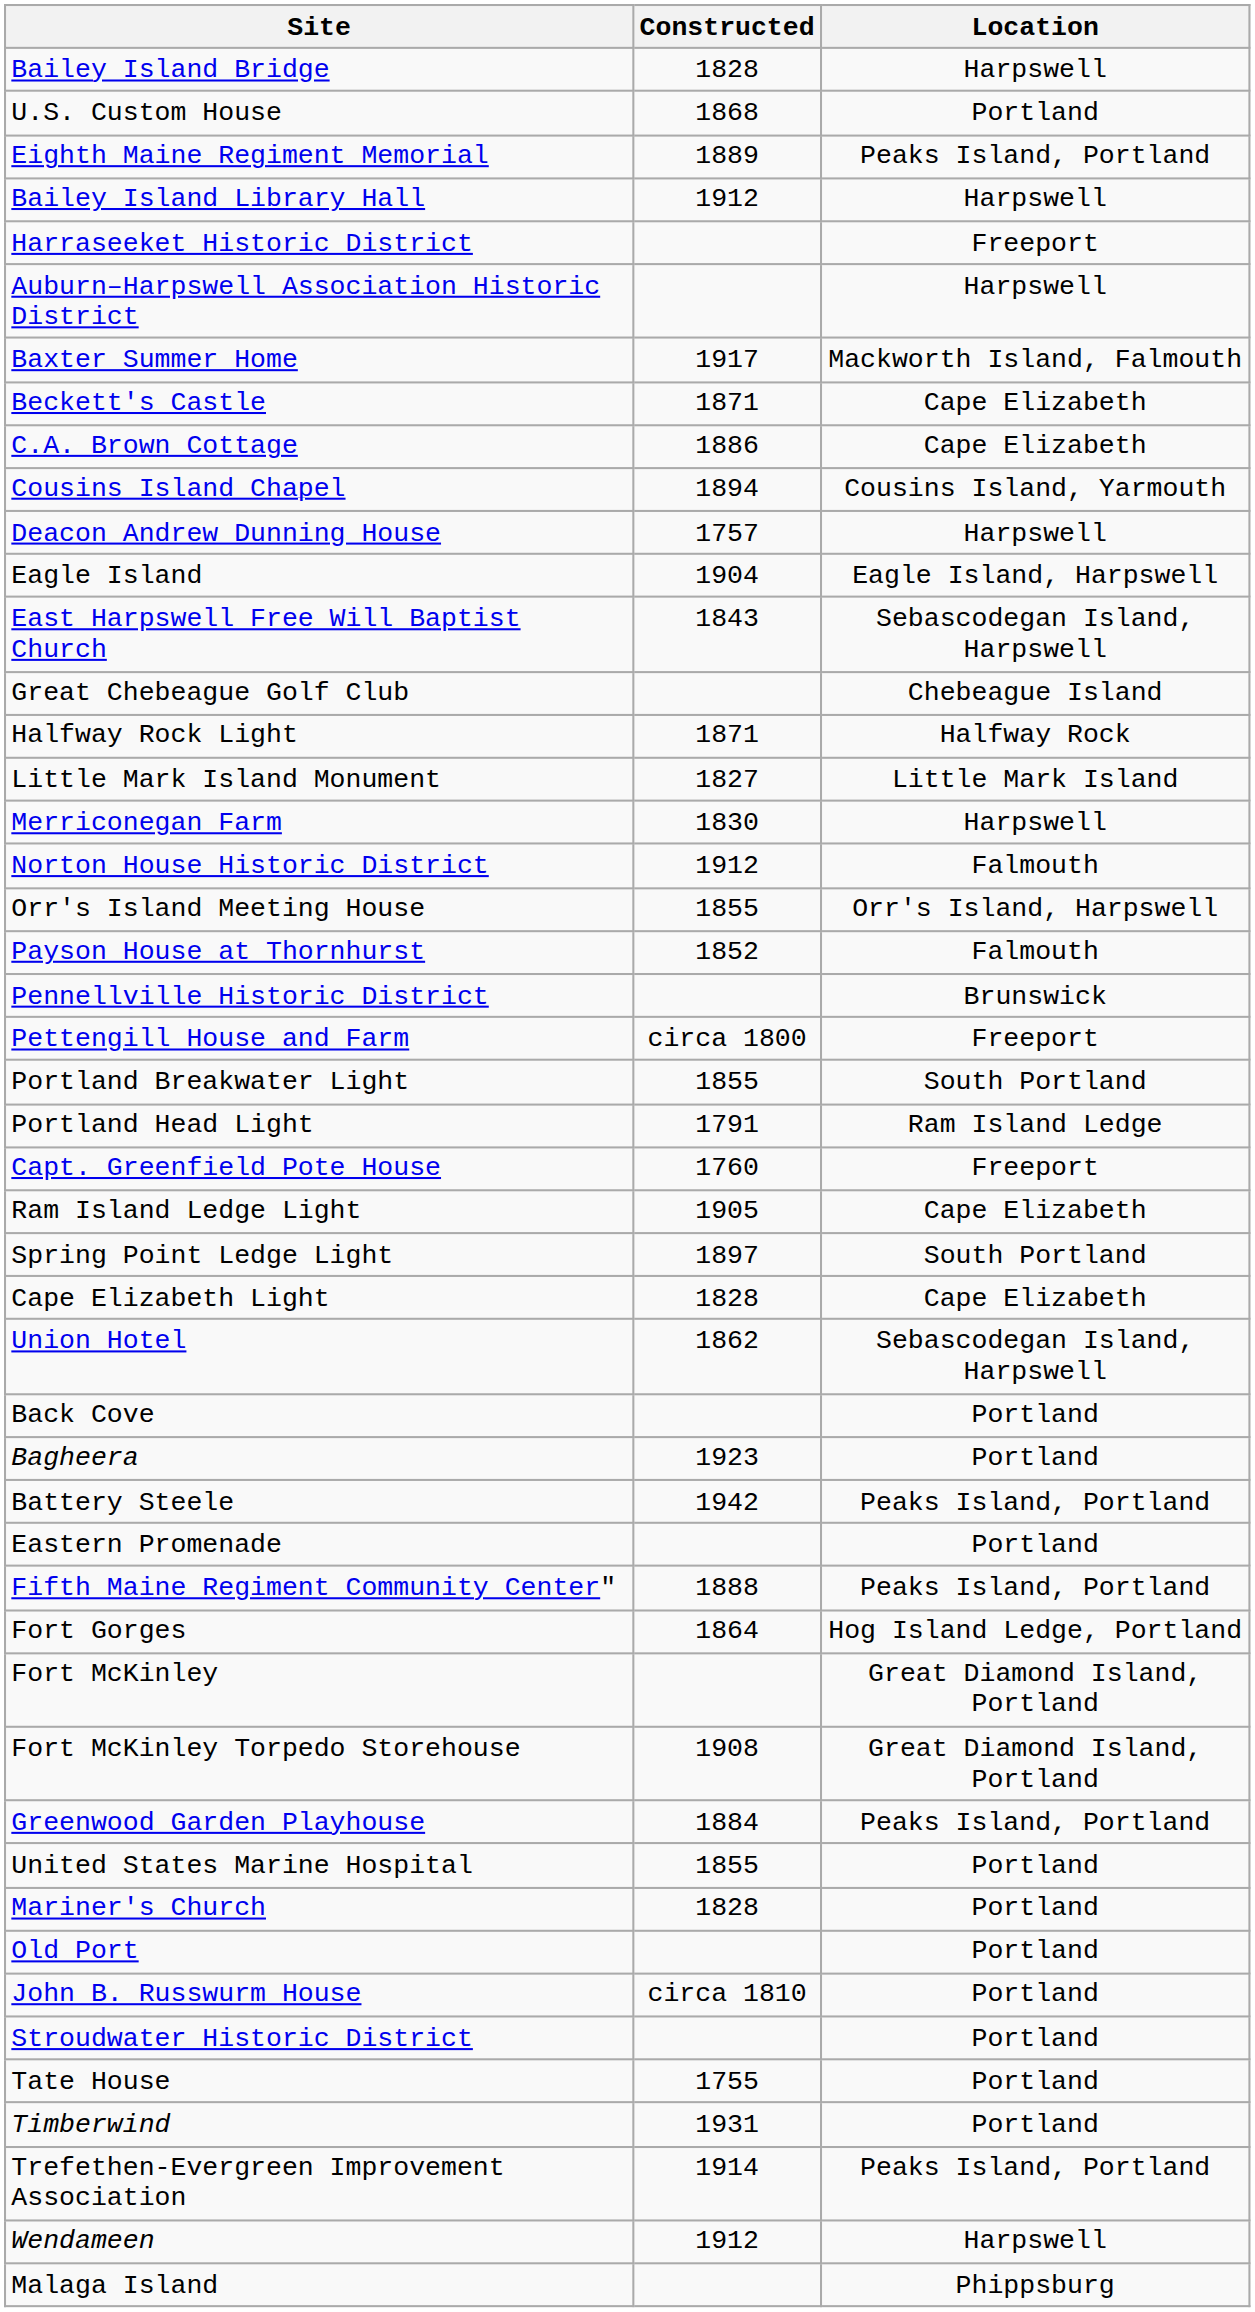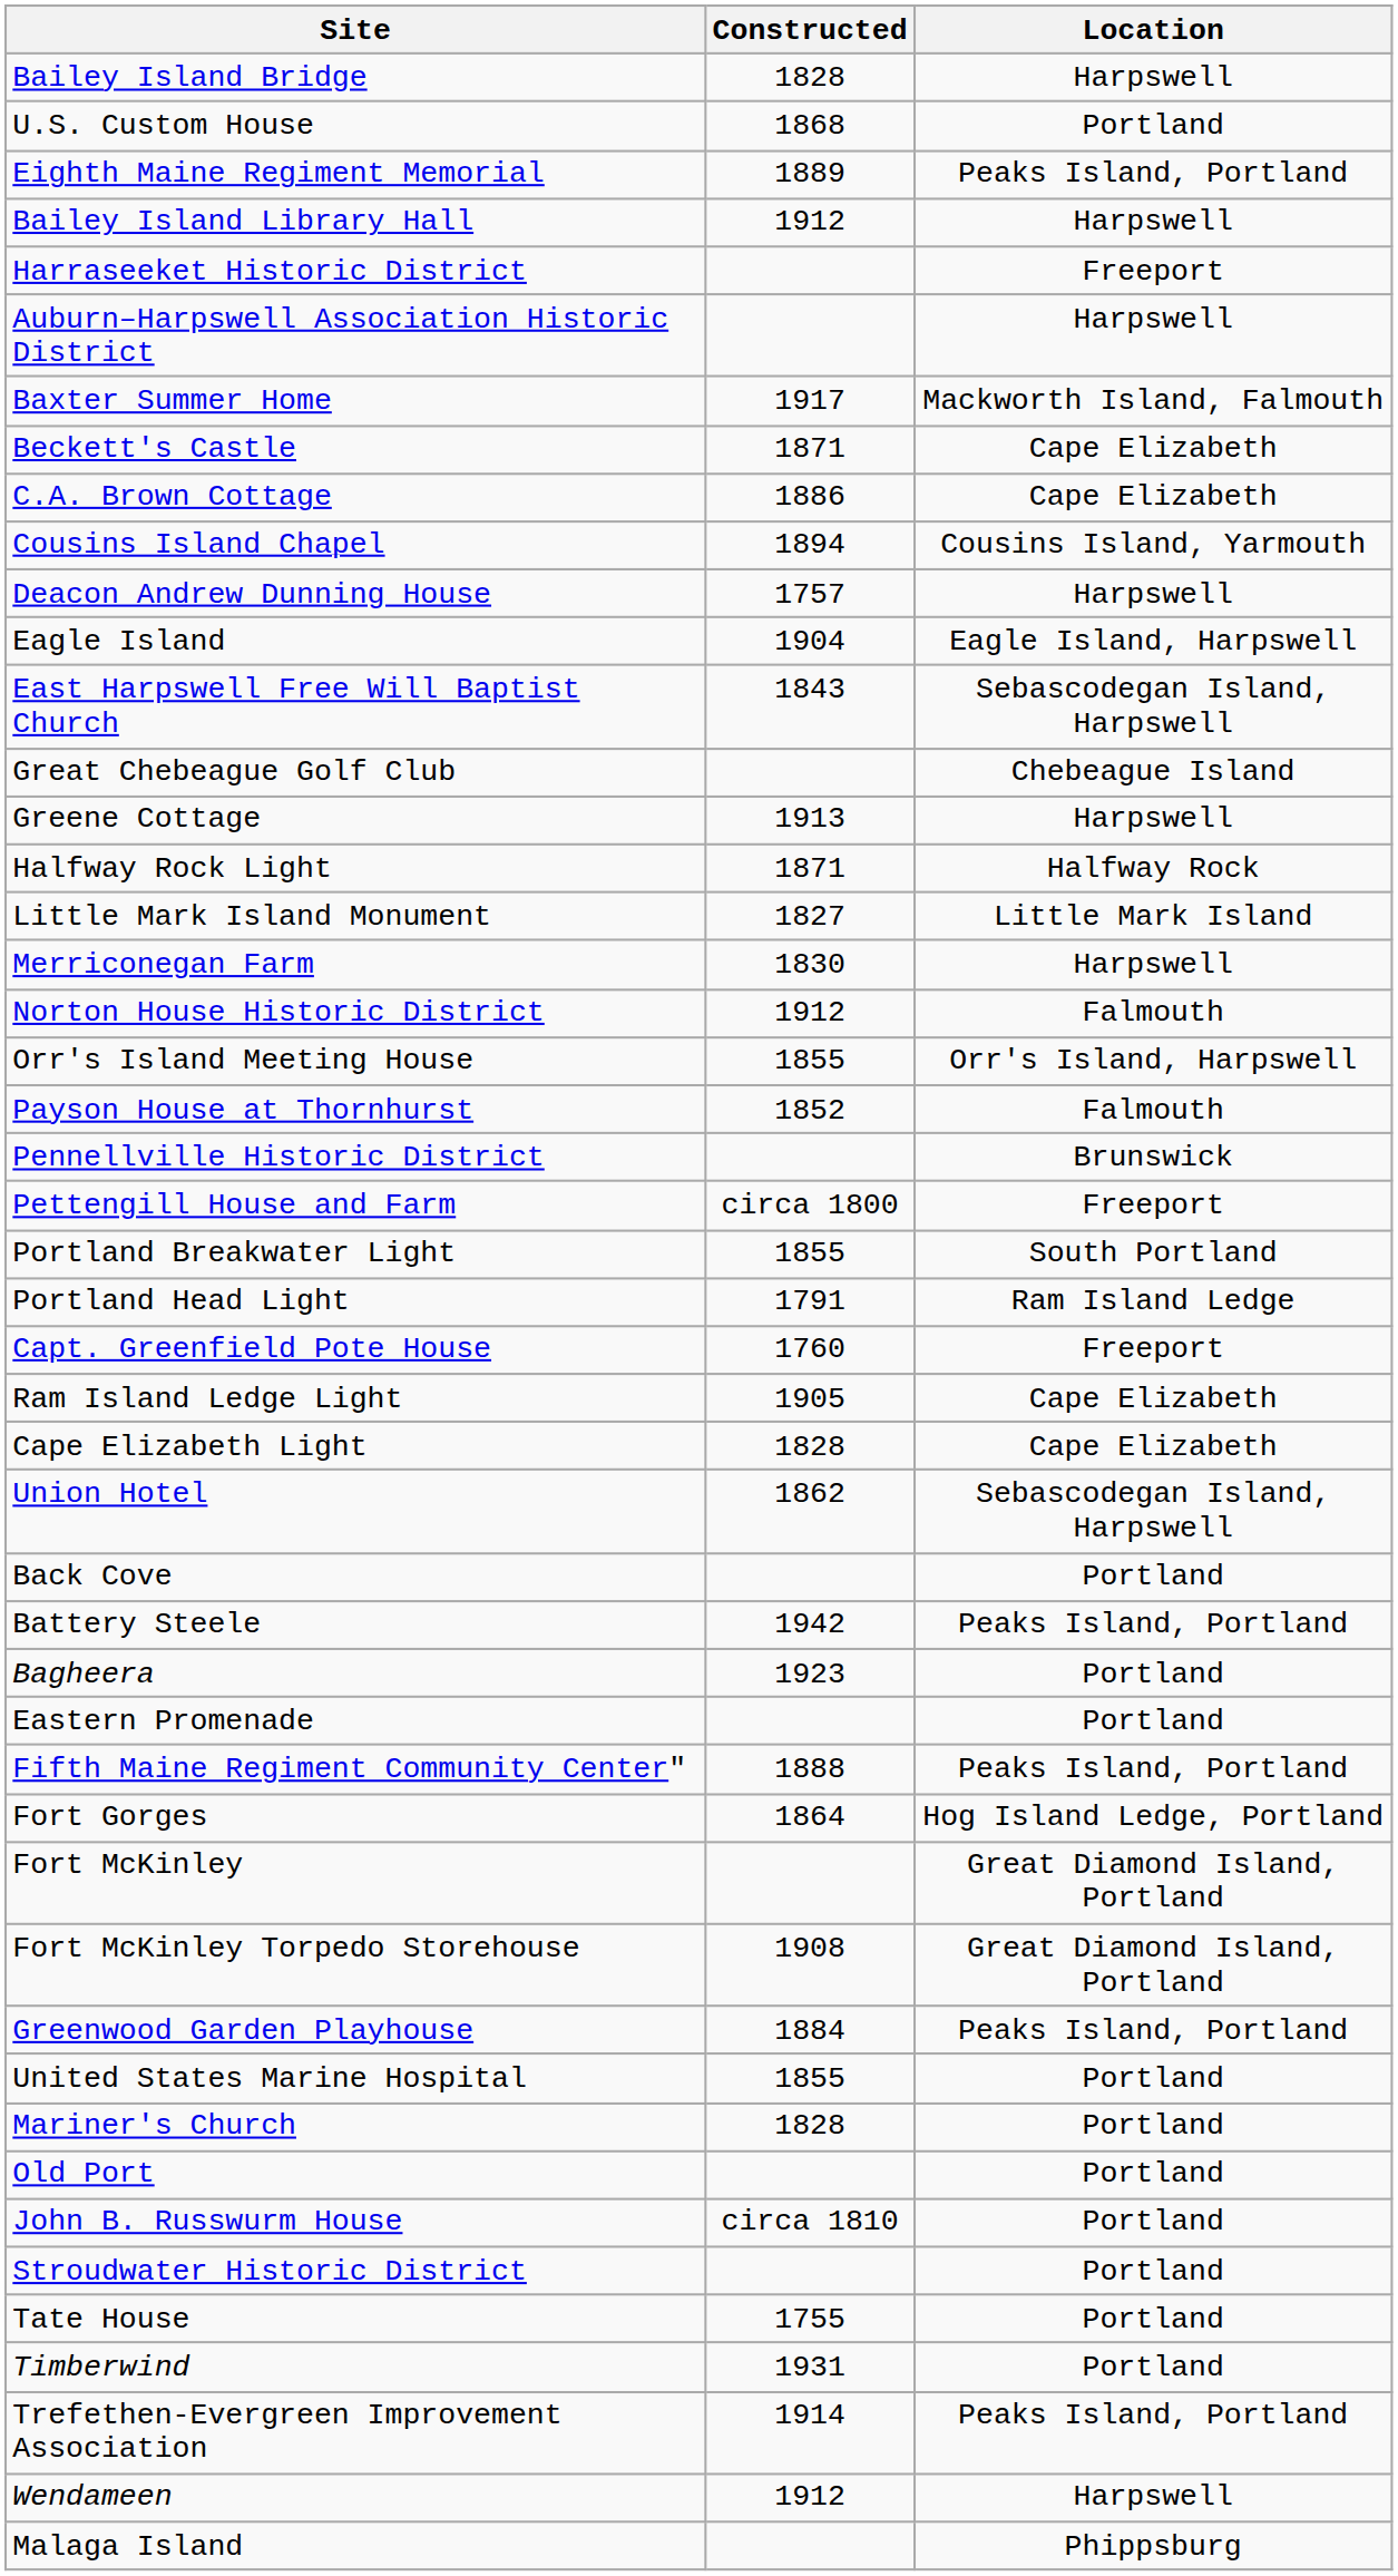 <table class="wikitable sortable">
 <tr>
 <th width="*">Site</th>
 <th width="*">Constructed</th>
 <th width="*">Location</th>
 </tr>
 <tr valign="top">
 <td><a href='#'>Bailey Island Bridge</a></td>
 <td align="center">1828</td>
 <td align="center">Harpswell</td>
 </tr>
 <tr valign="top">
 <td>U.S. Custom House</td>
 <td align="center">1868</td>
 <td align="center">Portland</td>
 </tr>
 <tr valign="top">
 <td><a href='#'>Eighth Maine Regiment Memorial</a></td>
 <td align="center">1889</td>
 <td align="center">Peaks Island, Portland</td>
 </tr>
 <tr valign="top">
 <td><a href='#'>Bailey Island Library Hall</a></td>
 <td align="center">1912</td>
 <td align="center">Harpswell</td>
 </tr>
 <tr valign="top">
 <td><a href='#'>Harraseeket Historic District</a></td>
 <td align="center"></td>
 <td align="center">Freeport</td>
 </tr>
 <tr valign="top">
 <td><a href='#'>Auburn–Harpswell Association Historic District</a></td>
 <td align="center"></td>
 <td align="center">Harpswell</td>
 </tr>
 <tr valign="top">
 <td><a href='#'>Baxter Summer Home</a></td>
 <td align="center">1917</td>
 <td align="center">Mackworth Island, Falmouth</td>
 </tr>
 <tr valign="top">
 <td><a href='#'>Beckett's Castle</a></td>
 <td align="center">1871</td>
 <td align="center">Cape Elizabeth</td>
 </tr>
 <tr valign="top">
 <td><a href='#'>C.A. Brown Cottage</a></td>
 <td align="center">1886</td>
 <td align="center">Cape Elizabeth</td>
 </tr>
 <tr valign="top">
 <td><a href='#'>Cousins Island Chapel</a></td>
 <td align="center">1894</td>
 <td align="center">Cousins Island, Yarmouth</td>
 </tr>
 <tr valign="top">
 <td><a href='#'>Deacon Andrew Dunning House</a></td>
 <td align="center">1757</td>
 <td align="center">Harpswell</td>
 </tr>
 <tr valign="top">
 <td>Eagle Island</td>
 <td align="center">1904</td>
 <td align="center">Eagle Island, Harpswell</td>
 </tr>
 <tr valign="top">
 <td><a href='#'>East Harpswell Free Will Baptist Church</a></td>
 <td align="center">1843</td>
 <td align="center">Sebascodegan Island, Harpswell</td>
 </tr>
 <tr valign="top">
 <td>Great Chebeague Golf Club</td>
 <td align="center"></td>
 <td align="center">Chebeague Island</td>
 </tr>
 <tr valign="top">
+<td>Greene Cottage</td>
+<td align="center">1913</td>
+<td align="center">Harpswell</td>
+</tr>
+<tr valign="top">
 <td>Halfway Rock Light</td>
 <td align="center">1871</td>
 <td align="center">Halfway Rock</td>
 </tr>
 <tr valign="top">
 <td>Little Mark Island Monument</td>
 <td align="center">1827</td>
 <td align="center">Little Mark Island</td>
 </tr>
 <tr valign="top">
 <td><a href='#'>Merriconegan Farm</a></td>
 <td align="center">1830</td>
 <td align="center">Harpswell</td>
 </tr>
 <tr valign="top">
 <td><a href='#'>Norton House Historic District</a></td>
 <td align="center">1912</td>
 <td align="center">Falmouth</td>
 </tr>
 <tr valign="top">
 <td>Orr's Island Meeting House</td>
 <td align="center">1855</td>
 <td align="center">Orr's Island, Harpswell</td>
 </tr>
 <tr valign="top">
 <td><a href='#'>Payson House at Thornhurst</a></td>
 <td align="center">1852</td>
 <td align="center">Falmouth</td>
 </tr>
 <tr valign="top">
 <td><a href='#'>Pennellville Historic District</a></td>
 <td align="center"></td>
 <td align="center">Brunswick</td>
 </tr>
 <tr valign="top">
 <td><a href='#'>Pettengill House and Farm</a></td>
 <td align="center">circa 1800</td>
 <td align="center">Freeport</td>
 </tr>
 <tr valign="top">
 <td>Portland Breakwater Light</td>
 <td align="center">1855</td>
 <td align="center">South Portland</td>
 </tr>
 <tr valign="top">
 <td>Portland Head Light</td>
 <td align="center">1791</td>
 <td align="center">Ram Island Ledge</td>
 </tr>
 <tr valign="top">
 <td><a href='#'>Capt. Greenfield Pote House</a></td>
 <td align="center">1760</td>
 <td align="center">Freeport</td>
 </tr>
 <tr valign="top">
 <td>Ram Island Ledge Light</td>
 <td align="center">1905</td>
 <td align="center">Cape Elizabeth</td>
 </tr>
 <tr valign="top">
-<td>Spring Point Ledge Light</td>
-<td align="center">1897</td>
-<td align="center">South Portland</td>
-</tr>
-<tr valign="top">
 <td>Cape Elizabeth Light</td>
 <td align="center">1828</td>
 <td align="center">Cape Elizabeth</td>
 </tr>
 <tr valign="top">
 <td><a href='#'>Union Hotel</a></td>
 <td align="center">1862</td>
 <td align="center">Sebascodegan Island, Harpswell</td>
 </tr>
 <tr valign="top">
 <td>Back Cove</td>
 <td align="center"></td>
 <td align="center">Portland</td>
 </tr>
 <tr valign="top">
+<td>Battery Steele</td>
+<td align="center">1942</td>
+<td align="center">Peaks Island, Portland</td>
+</tr>
+<tr valign="top">
 <td><em>Bagheera</em></td>
 <td align="center">1923</td>
 <td align="center">Portland</td>
-</tr>
-<tr valign="top">
-<td>Battery Steele</td>
-<td align="center">1942</td>
-<td align="center">Peaks Island, Portland</td>
 </tr>
 <tr valign="top">
 <td>Eastern Promenade</td>
 <td align="center"></td>
 <td align="center">Portland</td>
 </tr>
 <tr valign="top">
 <td><a href='#'>Fifth Maine Regiment Community Center</a>"</td>
 <td align="center">1888</td>
 <td align="center">Peaks Island, Portland</td>
 </tr>
 <tr valign="top">
 <td>Fort Gorges</td>
 <td align="center">1864</td>
 <td align="center">Hog Island Ledge, Portland</td>
 </tr>
 <tr valign="top">
 <td>Fort McKinley</td>
 <td align="center"></td>
 <td align="center">Great Diamond Island, Portland</td>
 </tr>
 <tr valign="top">
 <td>Fort McKinley Torpedo Storehouse</td>
 <td align="center">1908</td>
 <td align="center">Great Diamond Island, Portland</td>
 </tr>
 <tr valign="top">
 <td><a href='#'>Greenwood Garden Playhouse</a></td>
 <td align="center">1884</td>
 <td align="center">Peaks Island, Portland</td>
 </tr>
 <tr valign="top">
 <td>United States Marine Hospital</td>
 <td align="center">1855</td>
 <td align="center">Portland</td>
 </tr>
 <tr valign="top">
 <td><a href='#'>Mariner's Church</a></td>
 <td align="center">1828</td>
 <td align="center">Portland</td>
 </tr>
 <tr valign="top">
 <td><a href='#'>Old Port</a></td>
 <td align="center"></td>
 <td align="center">Portland</td>
 </tr>
 <tr valign="top">
 <td><a href='#'>John B. Russwurm House</a></td>
 <td align="center">circa 1810</td>
 <td align="center">Portland</td>
 </tr>
 <tr valign="top">
 <td><a href='#'>Stroudwater Historic District</a></td>
 <td align="center"></td>
 <td align="center">Portland</td>
 </tr>
 <tr valign="top">
 <td>Tate House</td>
 <td align="center">1755</td>
 <td align="center">Portland</td>
 </tr>
 <tr valign="top">
 <td><em>Timberwind</em></td>
 <td align="center">1931</td>
 <td align="center">Portland</td>
 </tr>
 <tr valign="top">
 <td>Trefethen-Evergreen Improvement Association</td>
 <td align="center">1914</td>
 <td align="center">Peaks Island, Portland</td>
 </tr>
 <tr valign="top">
 <td><em>Wendameen</em></td>
 <td align="center">1912</td>
 <td align="center">Harpswell</td>
 </tr>
 <tr valign="top">
 <td>Malaga Island</td>
 <td align="center"></td>
 <td align="center">Phippsburg</td>
 </tr>
 </table>
